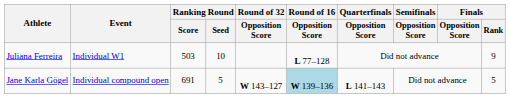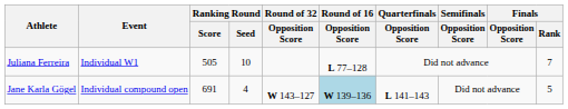 <table class="wikitable" style="text-align: center; font-size:90%">
 <tr>
 <th rowspan="2">Athlete</th>
 <th rowspan="2">Event</th>
 <th colspan="2">Ranking Round</th>
 <th>Round of 32</th>
 <th>Round of 16</th>
 <th>Quarterfinals</th>
 <th>Semifinals</th>
 <th colspan="2">Finals</th>
 </tr>
 <tr style="font-size:95%">
 <th>Score</th>
 <th>Seed</th>
 <th>Opposition<br>Score</th>
 <th>Opposition<br>Score</th>
 <th>Opposition<br>Score</th>
 <th>Opposition<br>Score</th>
 <th>Opposition<br>Score</th>
 <th>Rank</th>
 </tr>
 <tr>
 <td align=left><a href='#'>Juliana Ferreira</a></td>
 <td align=left><a href='#'>Individual W1</a></td>
-<td>503</td>
+<td>505</td>
 <td>10</td>
 <td></td>
 <td><br><strong>L</strong> 77–128</td>
 <td colspan=3>Did not advance</td>
-<td>9</td>
+<td>7</td>
 </tr>
 <tr>
 <td align=left><a href='#'>Jane Karla Gögel</a></td>
 <td align=left><a href='#'>Individual compound open</a></td>
 <td>691</td>
-<td>5</td>
+<td>4</td>
 <td><br><strong>W</strong> 143–127</td>
 <td style="background: lightblue;"><br><strong>W</strong> 139–136</td>
 <td><br><strong>L</strong> 141–143</td>
 <td colspan=2>Did not advance</td>
 <td>5</td>
 </tr>
 </table>
